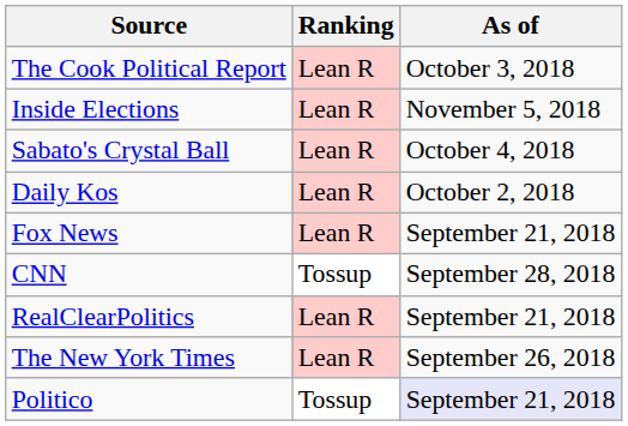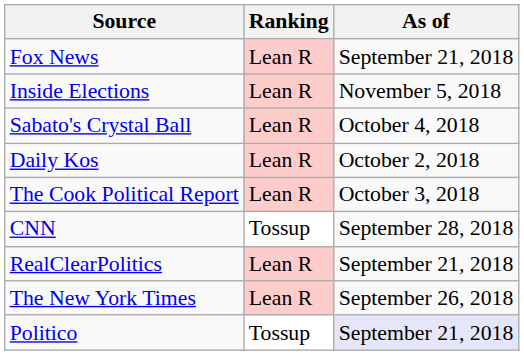 <table class="wikitable">
 <tr>
 <th>Source</th>
 <th>Ranking</th>
 <th>As of</th>
 </tr>
 <tr>
-<td><a href='#'>The Cook Political Report</a></td>
+<td><a href='#'>Fox News</a></td>
 <td style="background:#fcc">Lean R</td>
-<td>October 3, 2018</td>
+<td>September 21, 2018</td>
 </tr>
 <tr>
 <td><a href='#'>Inside Elections</a></td>
 <td style="background:#fcc">Lean R</td>
 <td>November 5, 2018</td>
 </tr>
 <tr>
 <td><a href='#'>Sabato's Crystal Ball</a></td>
 <td style="background:#fcc">Lean R</td>
 <td>October 4, 2018</td>
 </tr>
 <tr>
 <td><a href='#'>Daily Kos</a></td>
 <td style="background:#fcc">Lean R</td>
 <td>October 2, 2018</td>
 </tr>
 <tr>
-<td><a href='#'>Fox News</a></td>
+<td><a href='#'>The Cook Political Report</a></td>
 <td style="background:#fcc">Lean R</td>
-<td>September 21, 2018</td>
+<td>October 3, 2018</td>
 </tr>
 <tr>
 <td><a href='#'>CNN</a></td>
 <td style="background:#fff">Tossup</td>
 <td>September 28, 2018</td>
 </tr>
 <tr>
 <td><a href='#'>RealClearPolitics</a></td>
 <td style="background:#fcc">Lean R</td>
 <td>September 21, 2018</td>
 </tr>
 <tr>
 <td><a href='#'>The New York Times</a></td>
 <td style="background:#fcc">Lean R</td>
 <td>September 26, 2018</td>
 </tr>
 <tr>
 <td><a href='#'>Politico</a></td>
 <td style="background:#fff">Tossup</td>
 <td style="background: lavender;">September 21, 2018</td>
 </tr>
 </table>
